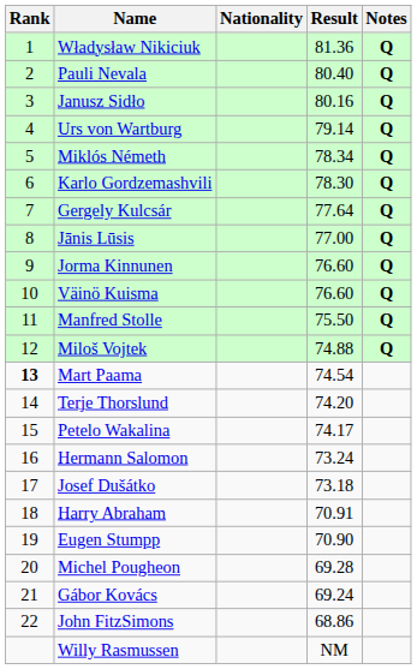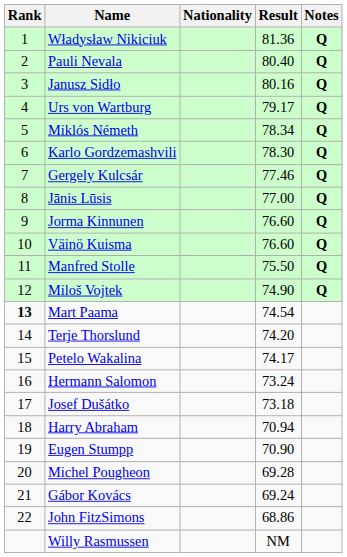 <table class="wikitable sortable" style="text-align:center">
 <tr>
 <th>Rank</th>
 <th>Name</th>
 <th>Nationality</th>
 <th>Result</th>
 <th>Notes</th>
 </tr>
 <tr bgcolor=ccffcc>
 <td>1</td>
 <td align=left><a href='#'>Władysław Nikiciuk</a></td>
 <td align=left></td>
 <td>81.36</td>
 <td><strong>Q</strong></td>
 </tr>
 <tr bgcolor=ccffcc>
 <td>2</td>
 <td align=left><a href='#'>Pauli Nevala</a></td>
 <td align=left></td>
 <td>80.40</td>
 <td><strong>Q</strong></td>
 </tr>
 <tr bgcolor=ccffcc>
 <td>3</td>
 <td align=left><a href='#'>Janusz Sidło</a></td>
 <td align=left></td>
 <td>80.16</td>
 <td><strong>Q</strong></td>
 </tr>
 <tr bgcolor=ccffcc>
 <td>4</td>
 <td align=left><a href='#'>Urs von Wartburg</a></td>
 <td align=left></td>
-<td>79.14</td>
+<td>79.17</td>
 <td><strong>Q</strong></td>
 </tr>
 <tr bgcolor=ccffcc>
 <td>5</td>
 <td align=left><a href='#'>Miklós Németh</a></td>
 <td align=left></td>
 <td>78.34</td>
 <td><strong>Q</strong></td>
 </tr>
 <tr bgcolor=ccffcc>
 <td>6</td>
 <td align=left><a href='#'>Karlo Gordzemashvili</a></td>
 <td align=left></td>
 <td>78.30</td>
 <td><strong>Q</strong></td>
 </tr>
 <tr bgcolor=ccffcc>
 <td>7</td>
 <td align=left><a href='#'>Gergely Kulcsár</a></td>
 <td align=left></td>
-<td>77.64</td>
+<td>77.46</td>
 <td><strong>Q</strong></td>
 </tr>
 <tr bgcolor=ccffcc>
 <td>8</td>
 <td align=left><a href='#'>Jānis Lūsis</a></td>
 <td align=left></td>
 <td>77.00</td>
 <td><strong>Q</strong></td>
 </tr>
 <tr bgcolor=ccffcc>
 <td>9</td>
 <td align=left><a href='#'>Jorma Kinnunen</a></td>
 <td align=left></td>
 <td>76.60</td>
 <td><strong>Q</strong></td>
 </tr>
 <tr bgcolor=ccffcc>
 <td>10</td>
 <td align=left><a href='#'>Väinö Kuisma</a></td>
 <td align=left></td>
 <td>76.60</td>
 <td><strong>Q</strong></td>
 </tr>
 <tr bgcolor=ccffcc>
 <td>11</td>
 <td align=left><a href='#'>Manfred Stolle</a></td>
 <td align=left></td>
 <td>75.50</td>
 <td><strong>Q</strong></td>
 </tr>
 <tr bgcolor=ccffcc>
 <td>12</td>
 <td align=left><a href='#'>Miloš Vojtek</a></td>
 <td align=left></td>
-<td>74.88</td>
+<td>74.90</td>
 <td><strong>Q</strong></td>
 </tr>
 <tr>
 <td><strong>13</strong></td>
 <td align=left><a href='#'>Mart Paama</a></td>
 <td align=left></td>
 <td>74.54</td>
 <td></td>
 </tr>
 <tr>
 <td>14</td>
 <td align=left><a href='#'>Terje Thorslund</a></td>
 <td align=left></td>
 <td>74.20</td>
 <td></td>
 </tr>
 <tr>
 <td>15</td>
 <td align=left><a href='#'>Petelo Wakalina</a></td>
 <td align=left></td>
 <td>74.17</td>
 <td></td>
 </tr>
 <tr>
 <td>16</td>
 <td align=left><a href='#'>Hermann Salomon</a></td>
 <td align=left></td>
 <td>73.24</td>
 <td></td>
 </tr>
 <tr>
 <td>17</td>
 <td align=left><a href='#'>Josef Dušátko</a></td>
 <td align=left></td>
 <td>73.18</td>
 <td></td>
 </tr>
 <tr>
 <td>18</td>
 <td align=left><a href='#'>Harry Abraham</a></td>
 <td align=left></td>
-<td>70.91</td>
+<td>70.94</td>
 <td></td>
 </tr>
 <tr>
 <td>19</td>
 <td align=left><a href='#'>Eugen Stumpp</a></td>
 <td align=left></td>
 <td>70.90</td>
 <td></td>
 </tr>
 <tr>
 <td>20</td>
 <td align=left><a href='#'>Michel Pougheon</a></td>
 <td align=left></td>
 <td>69.28</td>
 <td></td>
 </tr>
 <tr>
 <td>21</td>
 <td align=left><a href='#'>Gábor Kovács</a></td>
 <td align=left></td>
 <td>69.24</td>
 <td></td>
 </tr>
 <tr>
 <td>22</td>
 <td align=left><a href='#'>John FitzSimons</a></td>
 <td align=left></td>
 <td>68.86</td>
 <td></td>
 </tr>
 <tr>
 <td></td>
 <td align=left><a href='#'>Willy Rasmussen</a></td>
 <td align=left></td>
 <td>NM</td>
 <td></td>
 </tr>
 </table>
